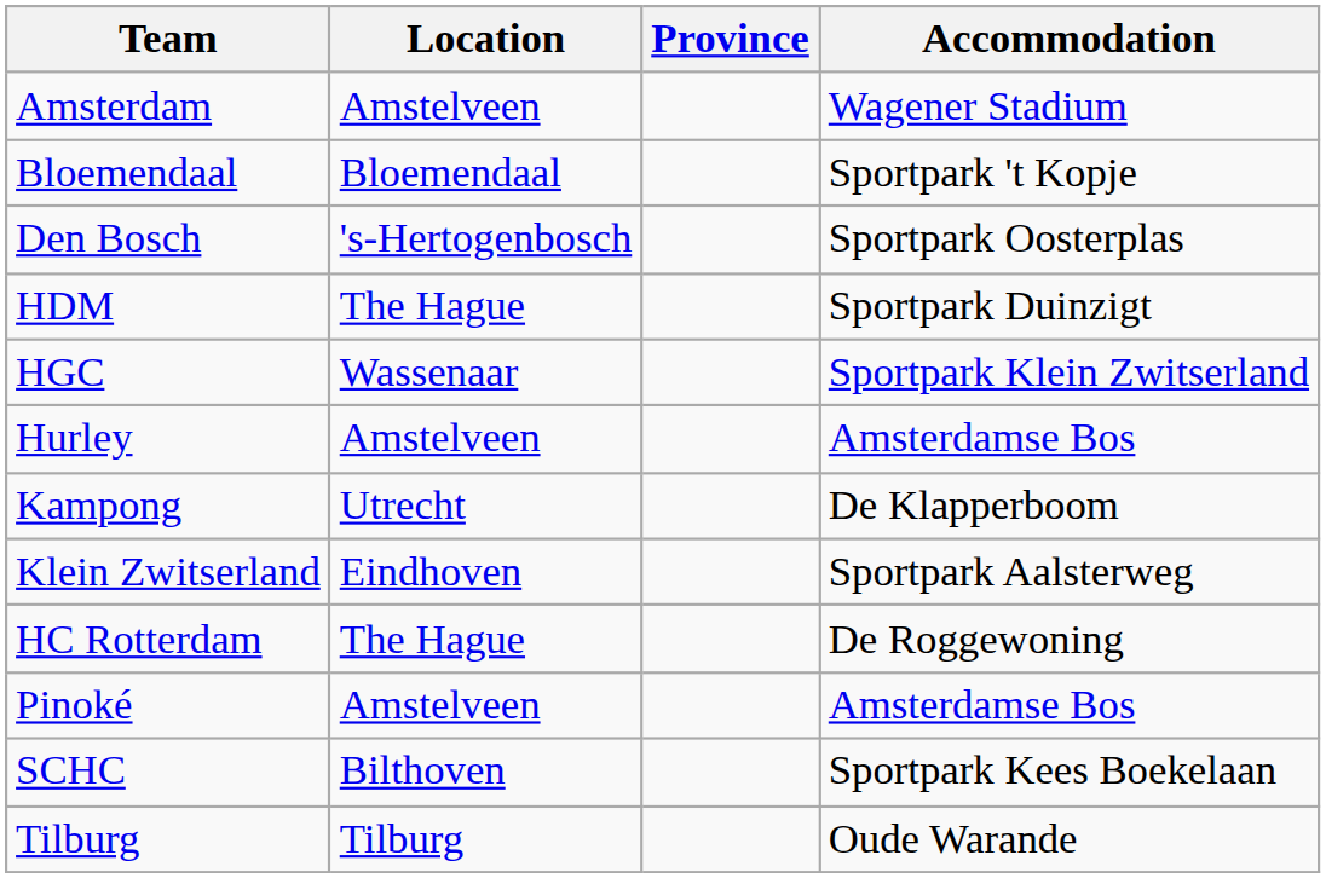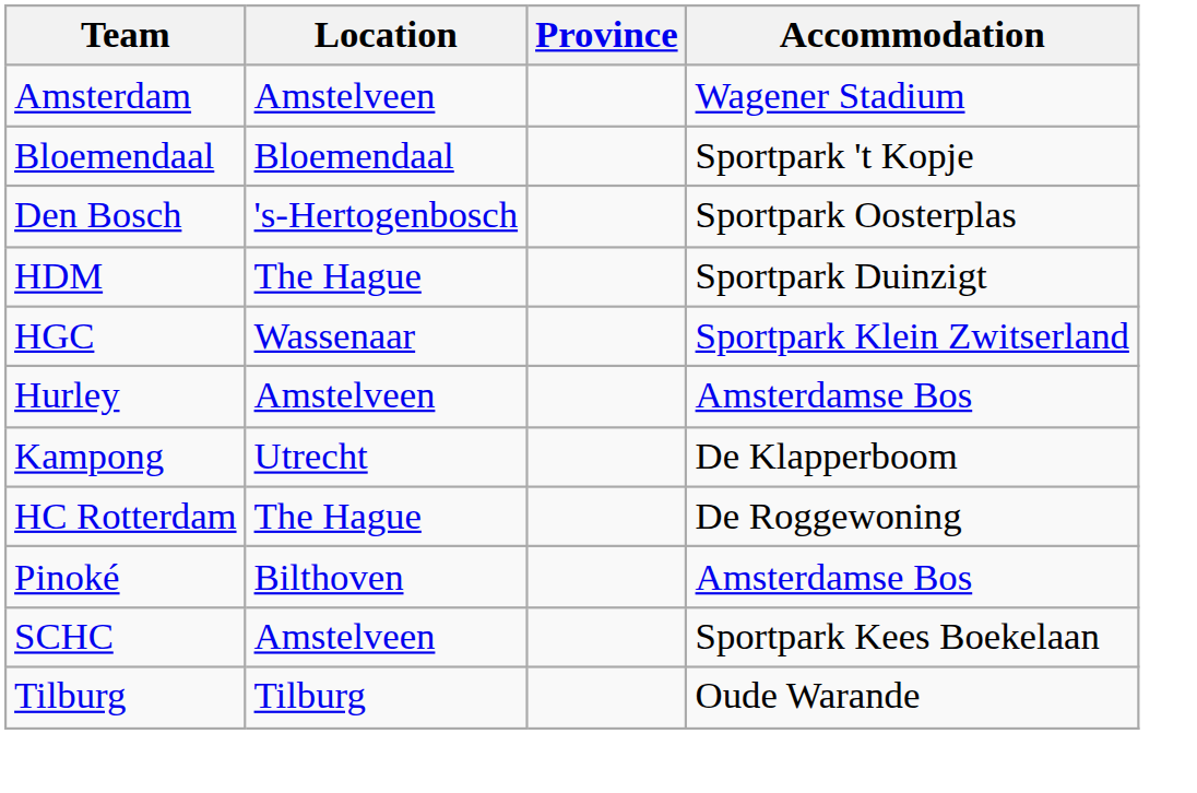 <table class="wikitable sortable">
 <tr>
 <th>Team</th>
 <th>Location</th>
 <th><a href='#'>Province</a></th>
 <th>Accommodation</th>
 </tr>
 <tr>
 <td><a href='#'>Amsterdam</a></td>
 <td><a href='#'>Amstelveen</a></td>
 <td></td>
 <td><a href='#'>Wagener Stadium</a></td>
 </tr>
 <tr>
 <td><a href='#'>Bloemendaal</a></td>
 <td><a href='#'>Bloemendaal</a></td>
 <td></td>
 <td>Sportpark 't Kopje</td>
 </tr>
 <tr>
 <td><a href='#'>Den Bosch</a></td>
 <td><a href='#'>'s-Hertogenbosch</a></td>
 <td></td>
 <td>Sportpark Oosterplas</td>
 </tr>
 <tr>
 <td><a href='#'>HDM</a></td>
 <td><a href='#'>The Hague</a></td>
 <td></td>
 <td>Sportpark Duinzigt</td>
 </tr>
 <tr>
 <td><a href='#'>HGC</a></td>
 <td><a href='#'>Wassenaar</a></td>
 <td></td>
 <td><a href='#'>Sportpark Klein Zwitserland</a></td>
 </tr>
 <tr>
 <td><a href='#'>Hurley</a></td>
 <td><a href='#'>Amstelveen</a></td>
 <td></td>
 <td><a href='#'>Amsterdamse Bos</a></td>
 </tr>
 <tr>
 <td><a href='#'>Kampong</a></td>
 <td><a href='#'>Utrecht</a></td>
 <td></td>
 <td>De Klapperboom</td>
 </tr>
 <tr>
-<td><a href='#'>Klein Zwitserland</a></td>
-<td><a href='#'>Eindhoven</a></td>
-<td></td>
-<td>Sportpark Aalsterweg</td>
-</tr>
-<tr>
 <td><a href='#'>HC Rotterdam</a></td>
 <td><a href='#'>The Hague</a></td>
 <td></td>
 <td>De Roggewoning</td>
 </tr>
 <tr>
 <td><a href='#'>Pinoké</a></td>
-<td><a href='#'>Amstelveen</a></td>
+<td><a href='#'>Bilthoven</a></td>
 <td></td>
 <td><a href='#'>Amsterdamse Bos</a></td>
 </tr>
 <tr>
 <td><a href='#'>SCHC</a></td>
-<td><a href='#'>Bilthoven</a></td>
+<td><a href='#'>Amstelveen</a></td>
 <td></td>
 <td>Sportpark Kees Boekelaan</td>
 </tr>
 <tr>
 <td><a href='#'>Tilburg</a></td>
 <td><a href='#'>Tilburg</a></td>
 <td></td>
 <td>Oude Warande</td>
 </tr>
 </table>
